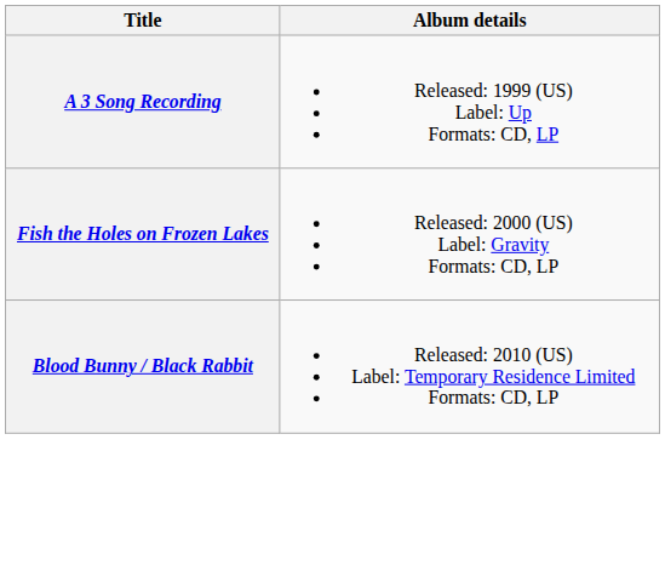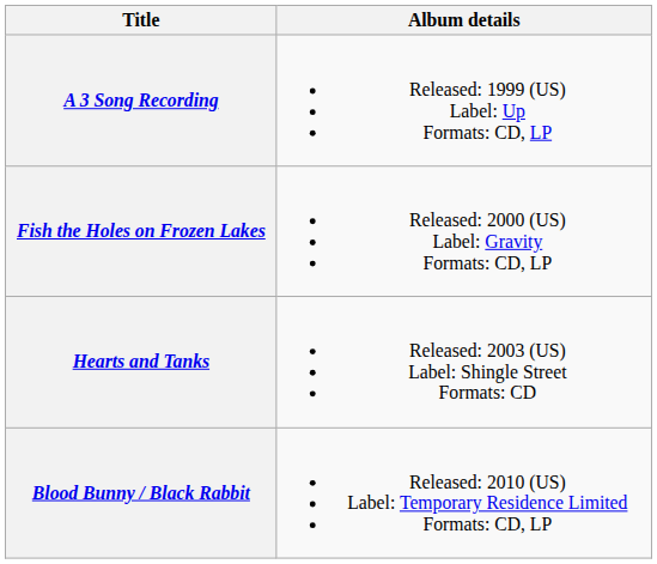 <table class="wikitable plainrowheaders" style="text-align:center;">
 <tr>
 <th scope="col" rowspan="1" style="width:14em;">Title</th>
 <th scope="col" rowspan="1" style="width:19.5em;">Album details</th>
 </tr>
 <tr>
 <th scope="row"><em><a href='#'>A 3 Song Recording</a></em></th>
 <td><br><ul><li>Released: 1999 <span>(US)</span></li><li>Label: <a href='#'>Up</a></li><li>Formats: CD, <a href='#'>LP</a></li></ul></td>
 </tr>
 <tr>
 <th scope="row"><em><a href='#'>Fish the Holes on Frozen Lakes</a></em></th>
 <td><br><ul><li>Released: 2000 <span>(US)</span></li><li>Label: <a href='#'>Gravity</a></li><li>Formats: CD, LP</li></ul></td>
 </tr>
 <tr>
+<th scope="row"><em><a href='#'>Hearts and Tanks</a></em></th>
+<td><br><ul><li>Released: 2003 <span>(US)</span></li><li>Label: Shingle Street</li><li>Formats: CD</li></ul></td>
+</tr>
+<tr>
 <th scope="row"><em><a href='#'>Blood Bunny / Black Rabbit</a></em></th>
 <td><br><ul><li>Released: 2010 <span>(US)</span></li><li>Label: <a href='#'>Temporary Residence Limited</a></li><li>Formats: CD, LP</li></ul></td>
 </tr>
 </table>
